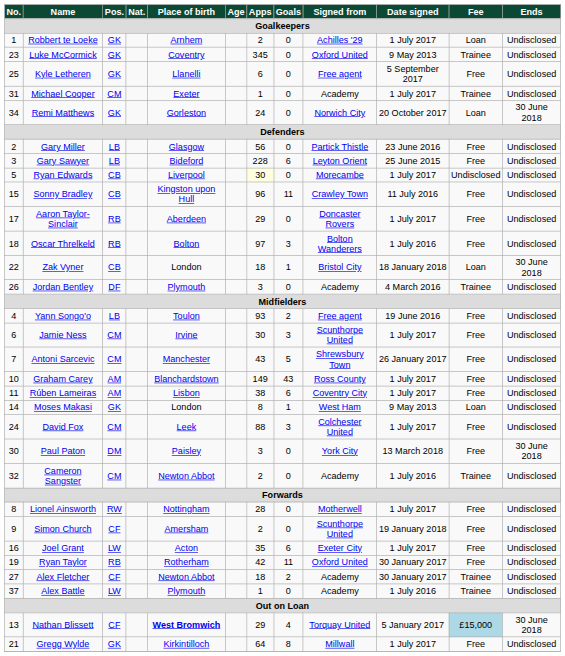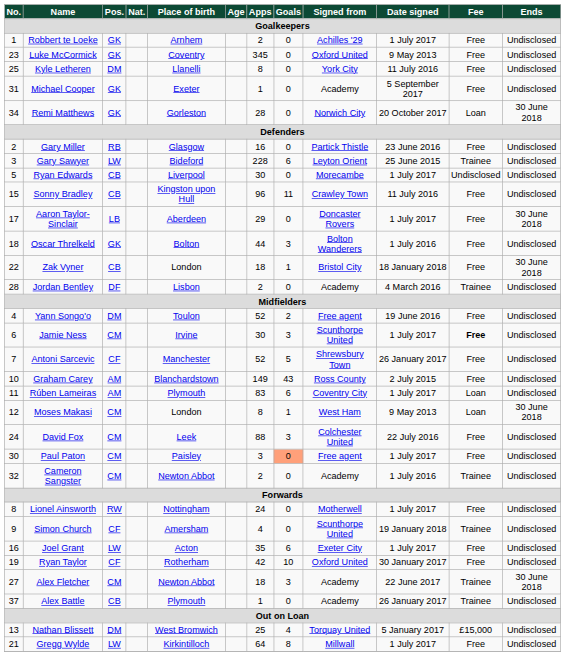 <table class="wikitable" style="text-align:center; font-size:90%; width:100%;">
 <tr>
 <th style="background:#0C4934; color:white; text-align:center;">No.</th>
 <th style="background:#0C4934; color:white; text-align:center;">Name</th>
 <th style="background:#0C4934; color:white; text-align:center;">Pos.</th>
 <th style="background:#0C4934; color:white; text-align:center;">Nat.</th>
 <th style="background:#0C4934; color:white; text-align:center;">Place of birth</th>
 <th style="background:#0C4934; color:white; text-align:center;">Age</th>
 <th style="background:#0C4934; color:white; text-align:center;">Apps</th>
 <th style="background:#0C4934; color:white; text-align:center;">Goals</th>
 <th style="background:#0C4934; color:white; text-align:center;">Signed from</th>
 <th style="background:#0C4934; color:white; text-align:center;">Date signed</th>
 <th style="background:#0C4934; color:white; text-align:center;">Fee</th>
 <th style="background:#0C4934; color:white; text-align:center;">Ends</th>
 </tr>
 <tr>
 <th colspan="14" style="background:#dcdcdc; text-align:center;">Goalkeepers</th>
 </tr>
 <tr>
 <td>1</td>
 <td><a href='#'>Robbert te Loeke</a></td>
 <td><a href='#'>GK</a></td>
 <td></td>
 <td><a href='#'>Arnhem</a></td>
 <td></td>
 <td>2</td>
 <td>0</td>
 <td><a href='#'>Achilles '29</a></td>
 <td>1 July 2017</td>
-<td>Loan</td>
+<td>Free</td>
 <td>Undisclosed</td>
 </tr>
 <tr>
 <td>23</td>
 <td><a href='#'>Luke McCormick</a></td>
 <td><a href='#'>GK</a></td>
 <td></td>
 <td><a href='#'>Coventry</a></td>
 <td></td>
 <td>345</td>
 <td>0</td>
 <td><a href='#'>Oxford United</a></td>
 <td>9 May 2013</td>
-<td>Trainee</td>
+<td>Free</td>
 <td>Undisclosed</td>
 </tr>
 <tr>
 <td>25</td>
 <td><a href='#'>Kyle Letheren</a></td>
-<td><a href='#'>GK</a></td>
+<td><a href='#'>DM</a></td>
 <td></td>
 <td><a href='#'>Llanelli</a></td>
 <td></td>
-<td>6</td>
+<td>8</td>
 <td>0</td>
-<td><a href='#'>Free agent</a></td>
-<td>5 September 2017</td>
+<td><a href='#'>York City</a></td>
+<td>11 July 2016</td>
 <td>Free</td>
 <td>Undisclosed</td>
 </tr>
 <tr>
 <td>31</td>
 <td><a href='#'>Michael Cooper</a></td>
-<td><a href='#'>CM</a></td>
+<td><a href='#'>GK</a></td>
 <td></td>
 <td><a href='#'>Exeter</a></td>
 <td></td>
 <td>1</td>
 <td>0</td>
 <td>Academy</td>
-<td>1 July 2017</td>
-<td>Trainee</td>
+<td>5 September 2017</td>
+<td>Free</td>
 <td>Undisclosed</td>
 </tr>
 <tr>
 <td>34</td>
 <td><a href='#'>Remi Matthews</a></td>
 <td><a href='#'>GK</a></td>
 <td></td>
 <td><a href='#'>Gorleston</a></td>
 <td></td>
-<td>24</td>
+<td>28</td>
 <td>0</td>
 <td><a href='#'>Norwich City</a></td>
 <td>20 October 2017</td>
 <td>Loan</td>
 <td>30 June 2018</td>
 </tr>
 <tr>
 <th colspan="14" style="background:#dcdcdc; text-align:center;">Defenders</th>
 </tr>
 <tr>
 <td>2</td>
 <td><a href='#'>Gary Miller</a></td>
-<td><a href='#'>LB</a></td>
+<td><a href='#'>RB</a></td>
 <td></td>
 <td><a href='#'>Glasgow</a></td>
 <td></td>
-<td>56</td>
+<td>16</td>
 <td>0</td>
 <td><a href='#'>Partick Thistle</a></td>
 <td>23 June 2016</td>
 <td>Free</td>
 <td>Undisclosed</td>
 </tr>
 <tr>
 <td>3</td>
 <td><a href='#'>Gary Sawyer</a></td>
-<td><a href='#'>LB</a></td>
+<td><a href='#'>LW</a></td>
 <td></td>
 <td><a href='#'>Bideford</a></td>
 <td></td>
 <td>228</td>
 <td>6</td>
 <td><a href='#'>Leyton Orient</a></td>
 <td>25 June 2015</td>
-<td>Free</td>
+<td>Trainee</td>
 <td>Undisclosed</td>
 </tr>
 <tr>
 <td>5</td>
 <td><a href='#'>Ryan Edwards</a></td>
 <td><a href='#'>CB</a></td>
 <td></td>
 <td><a href='#'>Liverpool</a></td>
 <td></td>
-<td style="background: lightyellow;">30</td>
+<td>30</td>
 <td>0</td>
 <td><a href='#'>Morecambe</a></td>
 <td>1 July 2017</td>
 <td>Undisclosed</td>
 <td>Undisclosed</td>
 </tr>
 <tr>
 <td>15</td>
 <td><a href='#'>Sonny Bradley</a></td>
 <td><a href='#'>CB</a></td>
 <td></td>
 <td><a href='#'>Kingston upon Hull</a></td>
 <td></td>
 <td>96</td>
 <td>11</td>
 <td><a href='#'>Crawley Town</a></td>
 <td>11 July 2016</td>
 <td>Free</td>
 <td>Undisclosed</td>
 </tr>
 <tr>
 <td>17</td>
 <td><a href='#'>Aaron Taylor-Sinclair</a></td>
-<td><a href='#'>RB</a></td>
+<td><a href='#'>LB</a></td>
 <td></td>
 <td><a href='#'>Aberdeen</a></td>
 <td></td>
 <td>29</td>
 <td>0</td>
 <td><a href='#'>Doncaster Rovers</a></td>
 <td>1 July 2017</td>
 <td>Free</td>
-<td>Undisclosed</td>
+<td>30 June 2018</td>
 </tr>
 <tr>
 <td>18</td>
 <td><a href='#'>Oscar Threlkeld</a></td>
-<td><a href='#'>RB</a></td>
+<td><a href='#'>GK</a></td>
 <td></td>
 <td><a href='#'>Bolton</a></td>
 <td></td>
-<td>97</td>
+<td>44</td>
 <td>3</td>
 <td><a href='#'>Bolton Wanderers</a></td>
 <td>1 July 2016</td>
 <td>Free</td>
 <td>Undisclosed</td>
 </tr>
 <tr>
 <td>22</td>
 <td><a href='#'>Zak Vyner</a></td>
 <td><a href='#'>CB</a></td>
 <td></td>
 <td>London</td>
 <td></td>
 <td>18</td>
 <td>1</td>
 <td><a href='#'>Bristol City</a></td>
 <td>18 January 2018</td>
-<td>Loan</td>
+<td>Free</td>
 <td>30 June 2018</td>
 </tr>
 <tr>
-<td>26</td>
+<td>28</td>
 <td><a href='#'>Jordan Bentley</a></td>
 <td><a href='#'>DF</a></td>
 <td></td>
-<td><a href='#'>Plymouth</a></td>
+<td><a href='#'>Lisbon</a></td>
 <td></td>
-<td>3</td>
+<td>2</td>
 <td>0</td>
 <td>Academy</td>
 <td>4 March 2016</td>
 <td>Trainee</td>
 <td>Undisclosed</td>
 </tr>
 <tr>
 <th colspan="14" style="background:#dcdcdc; text-align:center;">Midfielders</th>
 </tr>
 <tr>
 <td>4</td>
 <td><a href='#'>Yann Songo'o</a></td>
-<td><a href='#'>LB</a></td>
+<td><a href='#'>DM</a></td>
 <td></td>
 <td><a href='#'>Toulon</a></td>
 <td></td>
-<td>93</td>
+<td>52</td>
 <td>2</td>
 <td><a href='#'>Free agent</a></td>
 <td>19 June 2016</td>
 <td>Free</td>
 <td>Undisclosed</td>
 </tr>
 <tr>
 <td>6</td>
 <td><a href='#'>Jamie Ness</a></td>
 <td><a href='#'>CM</a></td>
 <td></td>
 <td><a href='#'>Irvine</a></td>
 <td></td>
 <td>30</td>
 <td>3</td>
 <td><a href='#'>Scunthorpe United</a></td>
 <td>1 July 2017</td>
-<td>Free</td>
+<td><strong>Free</strong></td>
 <td>Undisclosed</td>
 </tr>
 <tr>
 <td>7</td>
 <td><a href='#'>Antoni Sarcevic</a></td>
-<td><a href='#'>CM</a></td>
+<td><a href='#'>CF</a></td>
 <td></td>
 <td><a href='#'>Manchester</a></td>
 <td></td>
-<td>43</td>
+<td>52</td>
 <td>5</td>
 <td><a href='#'>Shrewsbury Town</a></td>
 <td>26 January 2017</td>
 <td>Free</td>
 <td>Undisclosed</td>
 </tr>
 <tr>
 <td>10</td>
 <td><a href='#'>Graham Carey</a></td>
 <td><a href='#'>AM</a></td>
 <td></td>
 <td><a href='#'>Blanchardstown</a></td>
 <td></td>
 <td>149</td>
 <td>43</td>
 <td><a href='#'>Ross County</a></td>
-<td>1 July 2017</td>
+<td>2 July 2015</td>
 <td>Free</td>
 <td>Undisclosed</td>
 </tr>
 <tr>
 <td>11</td>
 <td><a href='#'>Rúben Lameiras</a></td>
 <td><a href='#'>AM</a></td>
 <td></td>
-<td><a href='#'>Lisbon</a></td>
+<td><a href='#'>Plymouth</a></td>
 <td></td>
-<td>38</td>
+<td>83</td>
 <td>6</td>
 <td><a href='#'>Coventry City</a></td>
 <td>1 July 2017</td>
-<td>Free</td>
+<td>Loan</td>
 <td>Undisclosed</td>
 </tr>
 <tr>
-<td>14</td>
+<td>12</td>
 <td><a href='#'>Moses Makasi</a></td>
-<td><a href='#'>GK</a></td>
+<td><a href='#'>CM</a></td>
 <td></td>
 <td>London</td>
 <td></td>
 <td>8</td>
 <td>1</td>
 <td><a href='#'>West Ham</a></td>
 <td>9 May 2013</td>
 <td>Loan</td>
-<td>Undisclosed</td>
+<td>30 June 2018</td>
 </tr>
 <tr>
 <td>24</td>
 <td><a href='#'>David Fox</a></td>
 <td><a href='#'>CM</a></td>
 <td></td>
 <td><a href='#'>Leek</a></td>
 <td></td>
 <td>88</td>
 <td>3</td>
 <td><a href='#'>Colchester United</a></td>
-<td>1 July 2017</td>
+<td>22 July 2016</td>
 <td>Free</td>
 <td>Undisclosed</td>
 </tr>
 <tr>
 <td>30</td>
 <td><a href='#'>Paul Paton</a></td>
-<td><a href='#'>DM</a></td>
+<td><a href='#'>CM</a></td>
 <td></td>
 <td><a href='#'>Paisley</a></td>
 <td></td>
 <td>3</td>
-<td>0</td>
-<td><a href='#'>York City</a></td>
-<td>13 March 2018</td>
+<td style="background: lightsalmon;">0</td>
+<td><a href='#'>Free agent</a></td>
+<td>1 July 2017</td>
 <td>Free</td>
-<td>30 June 2018</td>
+<td>Undisclosed</td>
 </tr>
 <tr>
 <td>32</td>
 <td><a href='#'>Cameron Sangster</a></td>
 <td><a href='#'>CM</a></td>
 <td></td>
 <td><a href='#'>Newton Abbot</a></td>
 <td></td>
 <td>2</td>
 <td>0</td>
 <td>Academy</td>
 <td>1 July 2016</td>
 <td>Trainee</td>
 <td>Undisclosed</td>
 </tr>
 <tr>
 <th colspan="14" style="background:#dcdcdc; text-align:center;">Forwards</th>
 </tr>
 <tr>
 <td>8</td>
 <td><a href='#'>Lionel Ainsworth</a></td>
 <td><a href='#'>RW</a></td>
 <td></td>
 <td><a href='#'>Nottingham</a></td>
 <td></td>
-<td>28</td>
+<td>24</td>
 <td>0</td>
 <td><a href='#'>Motherwell</a></td>
 <td>1 July 2017</td>
 <td>Free</td>
 <td>Undisclosed</td>
 </tr>
 <tr>
 <td>9</td>
 <td><a href='#'>Simon Church</a></td>
 <td><a href='#'>CF</a></td>
 <td></td>
 <td><a href='#'>Amersham</a></td>
 <td></td>
-<td>2</td>
+<td>4</td>
 <td>0</td>
 <td><a href='#'>Scunthorpe United</a></td>
 <td>19 January 2018</td>
-<td>Free</td>
+<td>Trainee</td>
 <td>Undisclosed</td>
 </tr>
 <tr>
 <td>16</td>
 <td><a href='#'>Joel Grant</a></td>
 <td><a href='#'>LW</a></td>
 <td></td>
 <td><a href='#'>Acton</a></td>
 <td></td>
 <td>35</td>
 <td>6</td>
 <td><a href='#'>Exeter City</a></td>
 <td>1 July 2017</td>
 <td>Free</td>
 <td>Undisclosed</td>
 </tr>
 <tr>
 <td>19</td>
 <td><a href='#'>Ryan Taylor</a></td>
-<td><a href='#'>RB</a></td>
+<td><a href='#'>CF</a></td>
 <td></td>
 <td><a href='#'>Rotherham</a></td>
 <td></td>
 <td>42</td>
-<td>11</td>
+<td>10</td>
 <td><a href='#'>Oxford United</a></td>
 <td>30 January 2017</td>
 <td>Free</td>
 <td>Undisclosed</td>
 </tr>
 <tr>
 <td>27</td>
 <td><a href='#'>Alex Fletcher</a></td>
-<td><a href='#'>CF</a></td>
+<td><a href='#'>CM</a></td>
 <td></td>
 <td><a href='#'>Newton Abbot</a></td>
 <td></td>
 <td>18</td>
-<td>2</td>
+<td>3</td>
 <td>Academy</td>
-<td>30 January 2017</td>
+<td>22 June 2017</td>
 <td>Trainee</td>
-<td>Undisclosed</td>
+<td>30 June 2018</td>
 </tr>
 <tr>
 <td>37</td>
 <td><a href='#'>Alex Battle</a></td>
-<td><a href='#'>LW</a></td>
+<td><a href='#'>CB</a></td>
 <td></td>
 <td><a href='#'>Plymouth</a></td>
 <td></td>
 <td>1</td>
 <td>0</td>
 <td>Academy</td>
-<td>1 July 2016</td>
+<td>26 January 2017</td>
 <td>Trainee</td>
 <td>Undisclosed</td>
 </tr>
 <tr>
 <th colspan="14" style="background:#dcdcdc; text-align:center;">Out on Loan</th>
 </tr>
 <tr>
 <td>13</td>
 <td><a href='#'>Nathan Blissett</a></td>
-<td><a href='#'>CF</a></td>
+<td><a href='#'>DM</a></td>
 <td></td>
-<td><strong><a href='#'>West Bromwich</a></strong></td>
+<td><a href='#'>West Bromwich</a></td>
 <td></td>
-<td>29</td>
+<td>25</td>
 <td>4</td>
 <td><a href='#'>Torquay United</a></td>
 <td>5 January 2017</td>
-<td style="background: lightblue;">£15,000</td>
-<td>30 June 2018</td>
+<td>£15,000</td>
+<td>Undisclosed</td>
 </tr>
 <tr>
 <td>21</td>
 <td><a href='#'>Gregg Wylde</a></td>
-<td><a href='#'>GK</a></td>
+<td><a href='#'>LW</a></td>
 <td></td>
 <td><a href='#'>Kirkintilloch</a></td>
 <td></td>
 <td>64</td>
 <td>8</td>
 <td><a href='#'>Millwall</a></td>
 <td>1 July 2017</td>
 <td>Free</td>
 <td>Undisclosed</td>
 </tr>
 <tr>
 </tr>
 </table>
